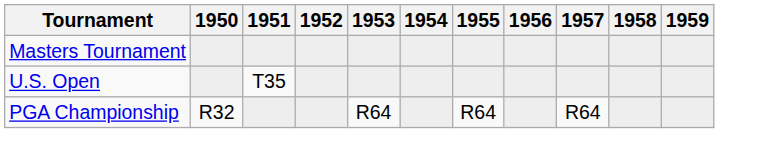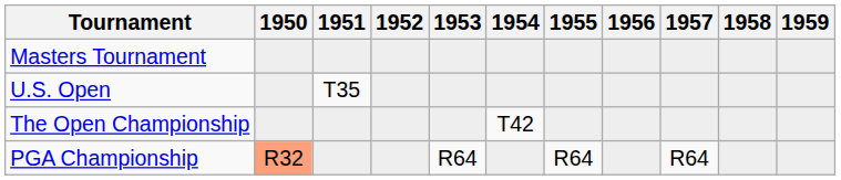 <table class="wikitable" style="font-size:95%;text-align:center;">
 <tr>
 <th>Tournament</th>
 <th>1950</th>
 <th>1951</th>
 <th>1952</th>
 <th>1953</th>
 <th>1954</th>
 <th>1955</th>
 <th>1956</th>
 <th>1957</th>
 <th>1958</th>
 <th>1959</th>
 </tr>
 <tr>
 <td align=left><a href='#'>Masters Tournament</a></td>
 <td style="background:#eeeeee;"></td>
 <td style="background:#eeeeee;"></td>
 <td style="background:#eeeeee;"></td>
 <td style="background:#eeeeee;"></td>
 <td style="background:#eeeeee;"></td>
 <td style="background:#eeeeee;"></td>
 <td style="background:#eeeeee;"></td>
 <td style="background:#eeeeee;"></td>
 <td style="background:#eeeeee;"></td>
 <td style="background:#eeeeee;"></td>
 </tr>
 <tr>
 <td align=left><a href='#'>U.S. Open</a></td>
 <td style="background:#eeeeee;"></td>
 <td>T35</td>
 <td style="background:#eeeeee;"></td>
 <td style="background:#eeeeee;"></td>
 <td style="background:#eeeeee;"></td>
 <td style="background:#eeeeee;"></td>
 <td style="background:#eeeeee;"></td>
 <td style="background:#eeeeee;"></td>
 <td style="background:#eeeeee;"></td>
 <td style="background:#eeeeee;"></td>
 </tr>
 <tr>
+<td align=left><a href='#'>The Open Championship</a></td>
+<td style="background:#eeeeee;"></td>
+<td style="background:#eeeeee;"></td>
+<td style="background:#eeeeee;"></td>
+<td style="background:#eeeeee;"></td>
+<td>T42</td>
+<td style="background:#eeeeee;"></td>
+<td style="background:#eeeeee;"></td>
+<td style="background:#eeeeee;"></td>
+<td style="background:#eeeeee;"></td>
+<td style="background:#eeeeee;"></td>
+</tr>
+<tr>
 <td align=left><a href='#'>PGA Championship</a></td>
-<td>R32</td>
+<td style="background: lightsalmon;">R32</td>
 <td style="background:#eeeeee;"></td>
 <td style="background:#eeeeee;"></td>
 <td>R64</td>
 <td style="background:#eeeeee;"></td>
 <td>R64</td>
 <td style="background:#eeeeee;"></td>
 <td>R64</td>
 <td style="background:#eeeeee;"></td>
 <td style="background:#eeeeee;"></td>
 </tr>
 </table>
